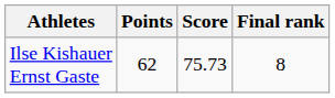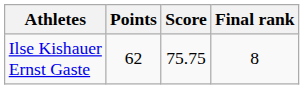 <table class="wikitable" border="1" style="font-size:90%">
 <tr>
 <th>Athletes</th>
 <th>Points</th>
 <th>Score</th>
 <th>Final rank</th>
 </tr>
 <tr align=center>
 <td align=left><a href='#'>Ilse Kishauer</a><br><a href='#'>Ernst Gaste</a></td>
 <td>62</td>
-<td>75.73</td>
+<td>75.75</td>
 <td>8</td>
 </tr>
 </table>
